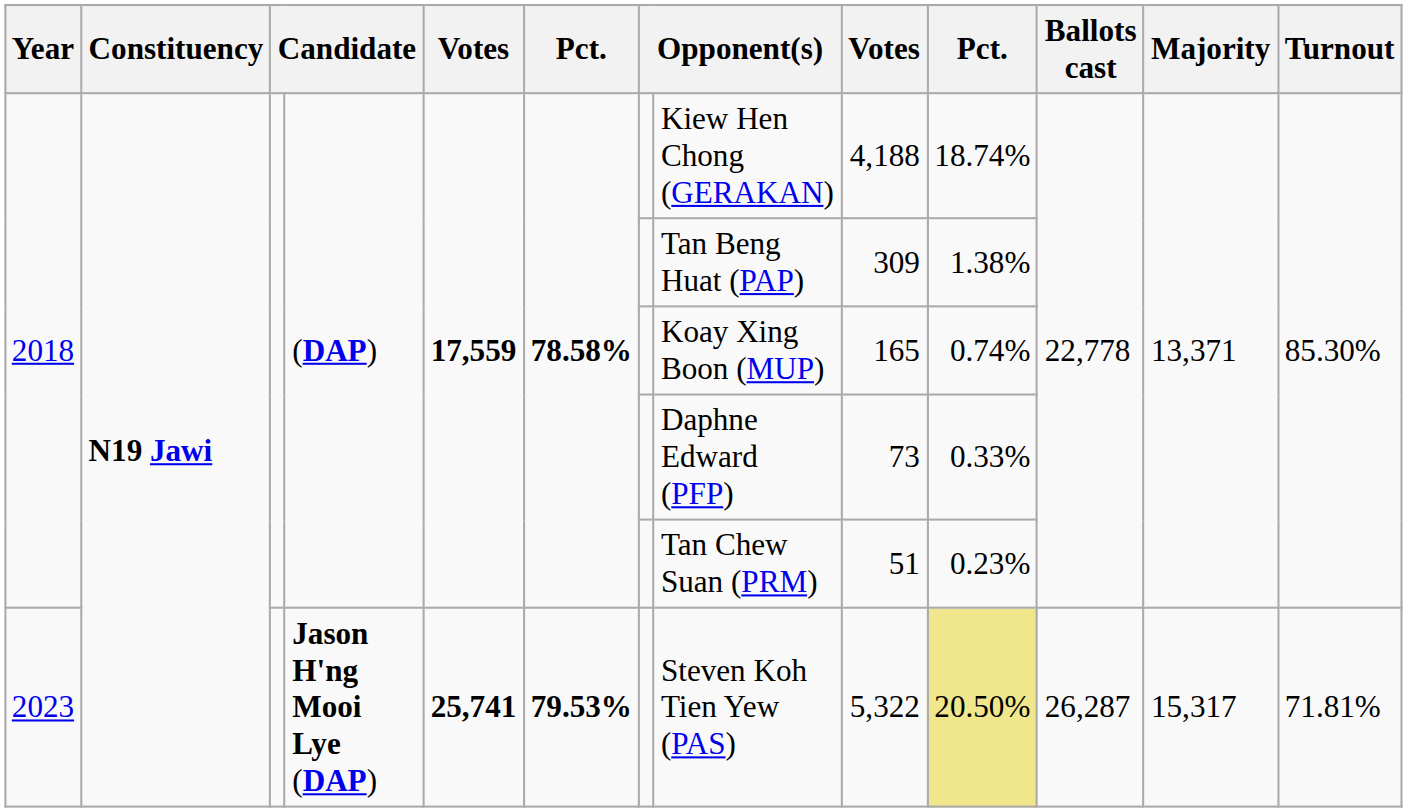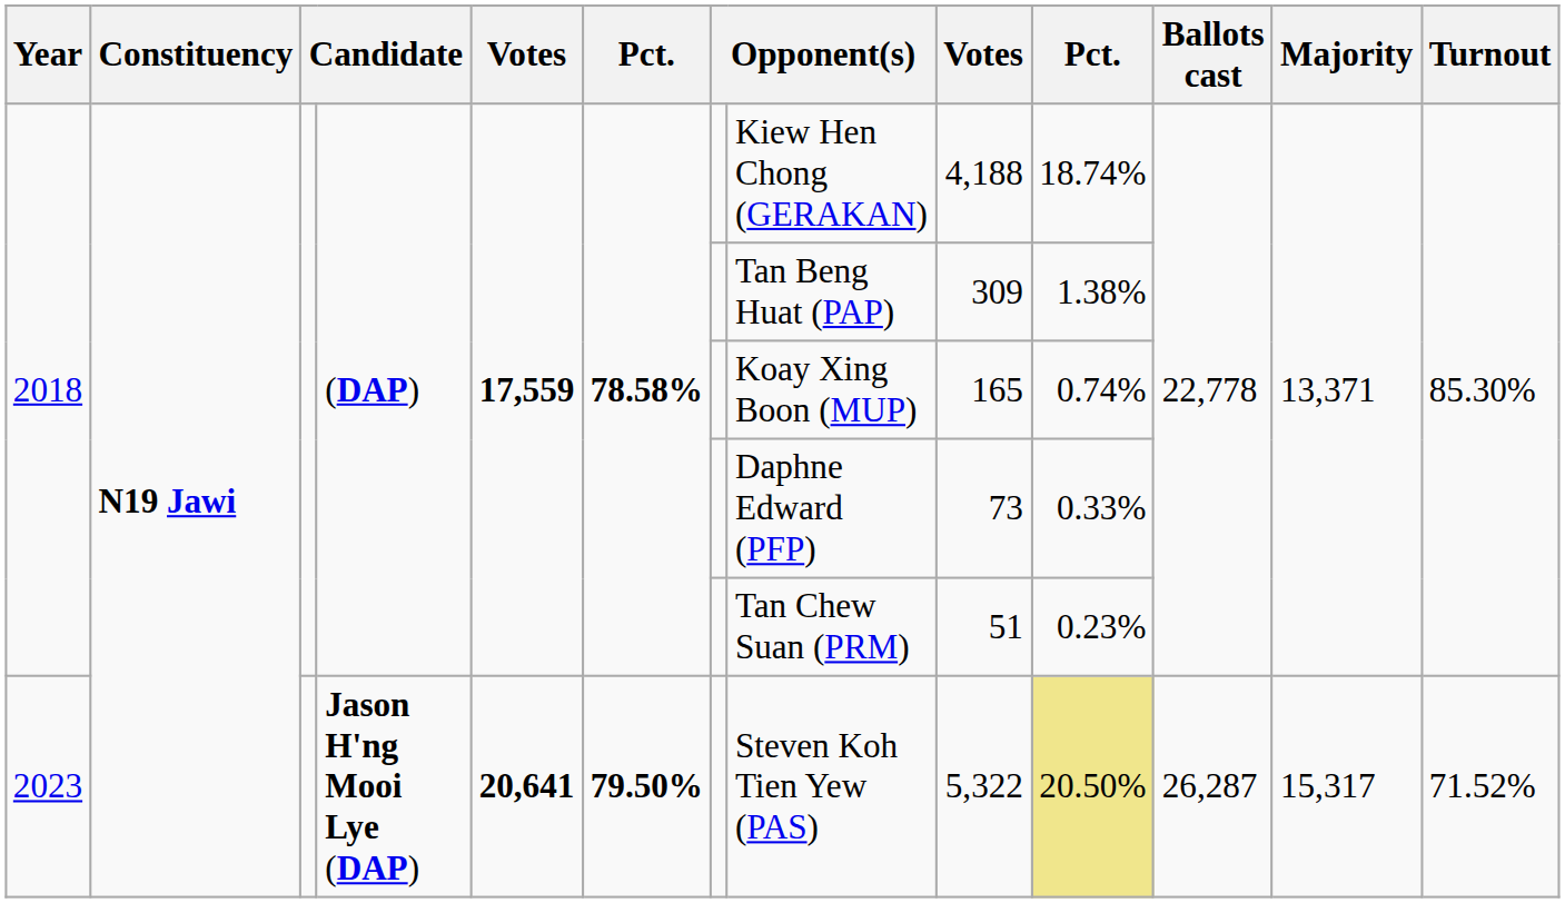 <table class="wikitable" style="margin:0.5em ; font-size:95%">
 <tr>
 <th>Year</th>
 <th>Constituency</th>
 <th colspan=2>Candidate</th>
 <th>Votes</th>
 <th>Pct.</th>
 <th colspan=2>Opponent(s)</th>
 <th>Votes</th>
 <th>Pct.</th>
 <th>Ballots cast</th>
 <th>Majority</th>
 <th>Turnout</th>
 </tr>
 <tr>
 <td rowspan=5><a href='#'>2018</a></td>
 <td rowspan=6><strong>N19 <a href='#'>Jawi</a></strong></td>
 <td rowspan=5 ></td>
 <td rowspan=5> (<a href='#'><strong>DAP</strong></a>)</td>
 <td rowspan=5 align=right><strong>17,559</strong></td>
 <td rowspan=5><strong>78.58%</strong></td>
 <td></td>
 <td>Kiew Hen Chong (<a href='#'>GERAKAN</a>)</td>
 <td align=right>4,188</td>
 <td>18.74%</td>
 <td rowspan="5">22,778</td>
 <td rowspan="5">13,371</td>
 <td rowspan="5">85.30%</td>
 </tr>
 <tr>
 <td bgcolor=></td>
 <td>Tan Beng Huat (<a href='#'>PAP</a>)</td>
 <td align=right>309</td>
 <td align=right>1.38%</td>
 </tr>
 <tr>
 <td bgcolor=></td>
 <td>Koay Xing Boon (<a href='#'>MUP</a>)</td>
 <td align=right>165</td>
 <td align=right>0.74%</td>
 </tr>
 <tr>
 <td bgcolor=></td>
 <td>Daphne Edward (<a href='#'>PFP</a>)</td>
 <td align=right>73</td>
 <td align=right>0.33%</td>
 </tr>
 <tr>
 <td bgcolor=></td>
 <td>Tan Chew Suan (<a href='#'>PRM</a>)</td>
 <td align=right>51</td>
 <td align=right>0.23%</td>
 </tr>
 <tr>
 <td><a href='#'>2023</a></td>
 <td></td>
 <td><strong>Jason H'ng Mooi Lye</strong> (<a href='#'><strong>DAP</strong></a>)</td>
-<td align=right><strong>25,741</strong></td>
-<td><strong>79.53%</strong></td>
+<td align=right><strong>20,641</strong></td>
+<td><strong>79.50%</strong></td>
 <td bgcolor=></td>
 <td>Steven Koh Tien Yew (<a href='#'>PAS</a>)</td>
 <td align=right>5,322</td>
 <td style="background: khaki;">20.50%</td>
 <td>26,287</td>
 <td>15,317</td>
-<td>71.81%</td>
+<td>71.52%</td>
 </tr>
 </table>
